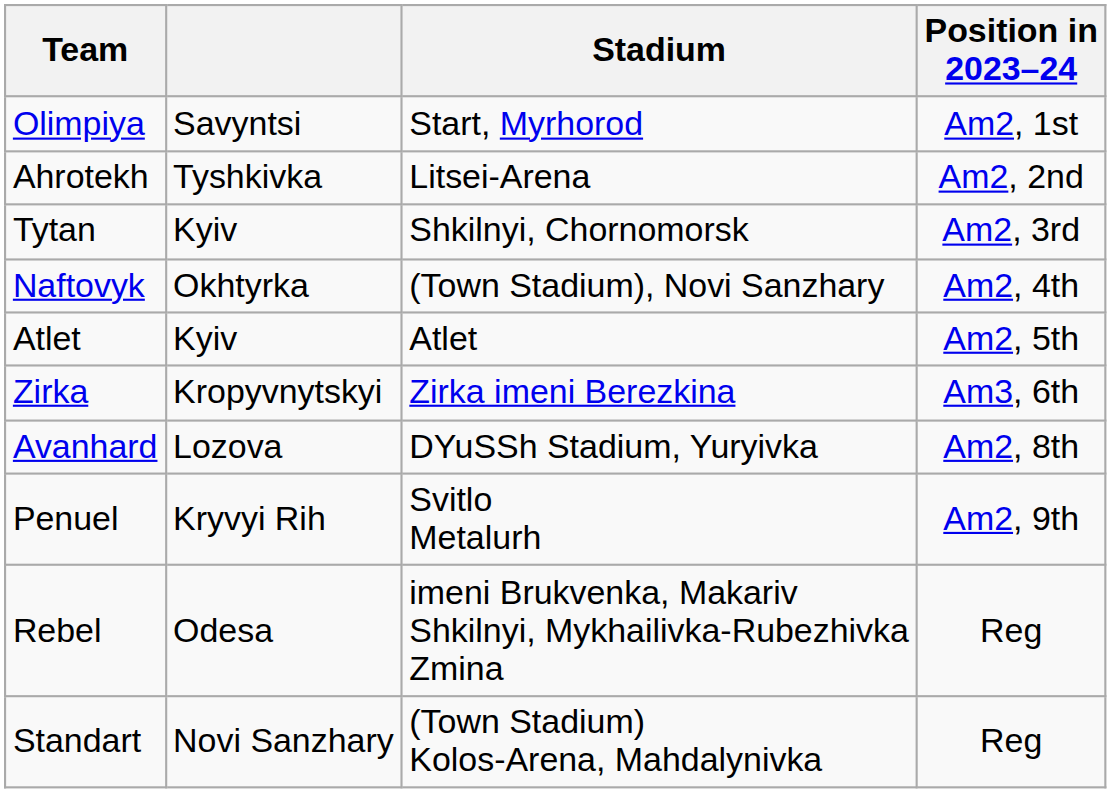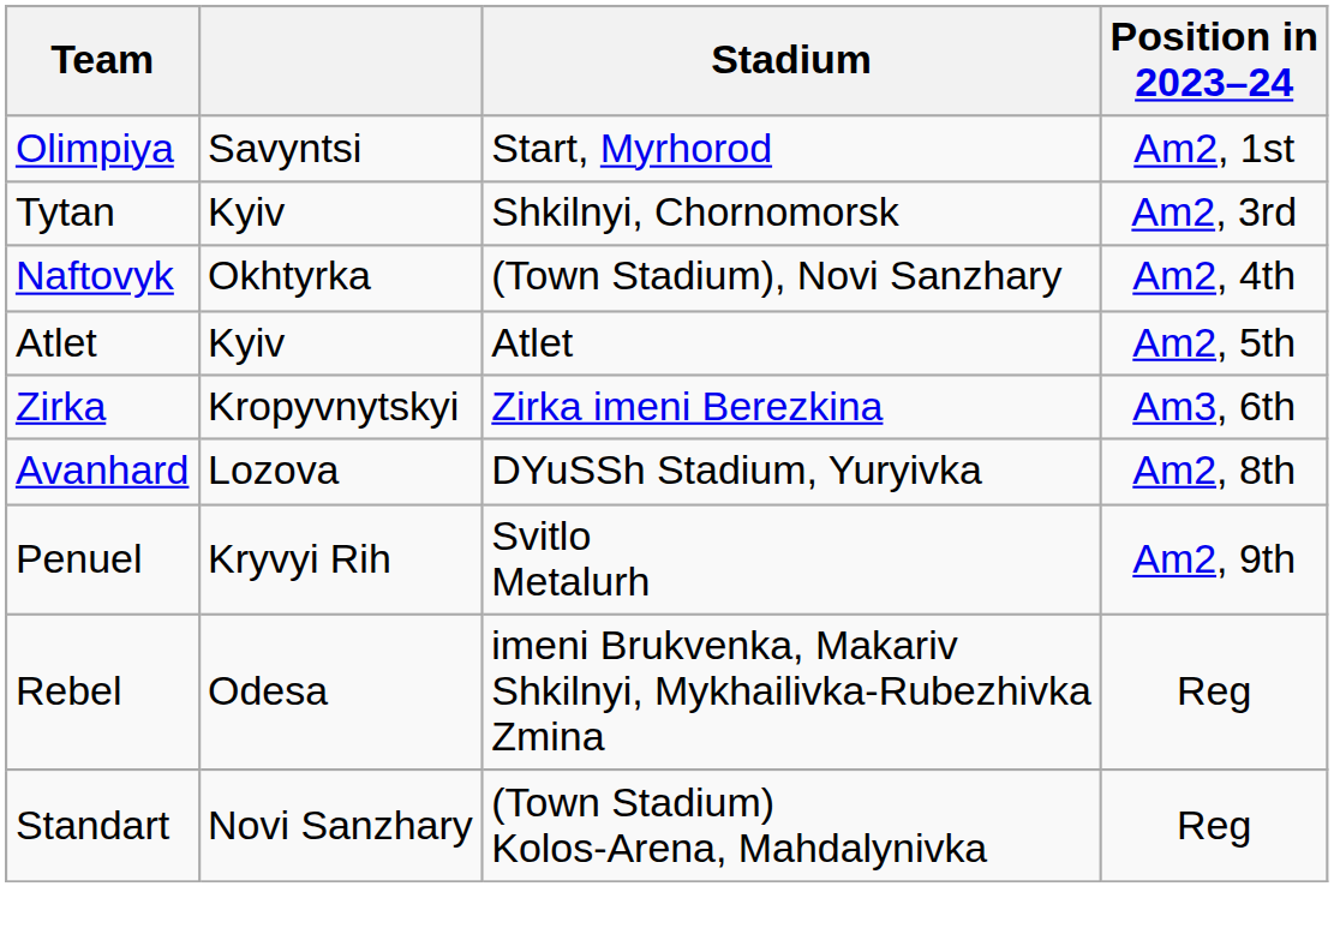 <table class="wikitable sortable" style="text-align: left;">
 <tr>
 <th>Team</th>
 <th></th>
 <th>Stadium</th>
 <th>Position in<br><a href='#'>2023–24</a></th>
 </tr>
 <tr>
 <td><a href='#'>Olimpiya</a></td>
 <td>Savyntsi</td>
 <td>Start, <a href='#'>Myrhorod</a></td>
 <td align="center"><a href='#'>Am2</a>, 1st</td>
-</tr>
-<tr>
-<td>Ahrotekh</td>
-<td>Tyshkivka</td>
-<td>Litsei-Arena</td>
-<td align="center"><a href='#'>Am2</a>, 2nd</td>
 </tr>
 <tr>
 <td>Tytan</td>
 <td>Kyiv</td>
 <td>Shkilnyi, Chornomorsk</td>
 <td align="center"><a href='#'>Am2</a>, 3rd</td>
 </tr>
 <tr>
 <td><a href='#'>Naftovyk</a></td>
 <td>Okhtyrka</td>
 <td>(Town Stadium), Novi Sanzhary</td>
 <td align="center"><a href='#'>Am2</a>, 4th</td>
 </tr>
 <tr>
 <td>Atlet</td>
 <td>Kyiv</td>
 <td>Atlet</td>
 <td align="center"><a href='#'>Am2</a>, 5th</td>
 </tr>
 <tr>
 <td><a href='#'>Zirka</a></td>
 <td>Kropyvnytskyi</td>
 <td><a href='#'>Zirka imeni Berezkina</a></td>
 <td align="center"><a href='#'>Am3</a>, 6th</td>
 </tr>
 <tr>
 <td><a href='#'>Avanhard</a></td>
 <td>Lozova</td>
 <td>DYuSSh Stadium, Yuryivka</td>
 <td align="center"><a href='#'>Am2</a>, 8th</td>
 </tr>
 <tr>
 <td>Penuel</td>
 <td>Kryvyi Rih</td>
 <td>Svitlo<br>Metalurh</td>
 <td align="center"><a href='#'>Am2</a>, 9th</td>
 </tr>
 <tr>
 <td>Rebel</td>
 <td>Odesa</td>
 <td>imeni Brukvenka, Makariv<br>Shkilnyi, Mykhailivka-Rubezhivka<br>Zmina</td>
 <td align="center">Reg</td>
 </tr>
 <tr>
 <td>Standart</td>
 <td>Novi Sanzhary</td>
 <td>(Town Stadium)<br>Kolos-Arena, Mahdalynivka</td>
 <td align="center">Reg</td>
 </tr>
 </table>
